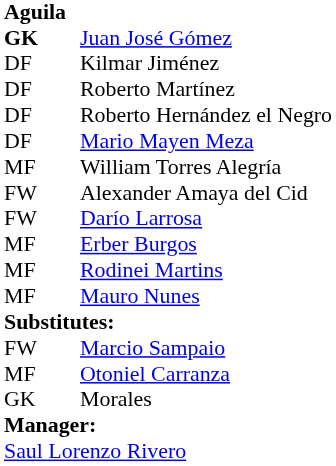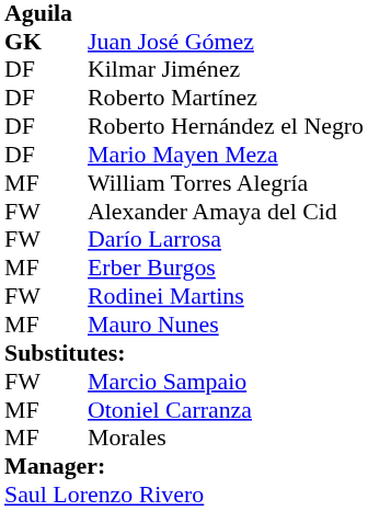 <table style="font-size: 90%" cellspacing="0" cellpadding="0">
 <tr>
 <td colspan="4"><strong>Aguila</strong></td>
 </tr>
 <tr>
 <th width="25"></th>
 <th width="25"></th>
 </tr>
 <tr>
 <td><strong>GK</strong></td>
 <td></td>
 <td> <a href='#'>Juan José Gómez</a></td>
 </tr>
 <tr>
 <td>DF</td>
 <td></td>
 <td> Kilmar Jiménez</td>
 <td></td>
 <td></td>
 </tr>
 <tr>
 <td>DF</td>
 <td></td>
 <td> Roberto Martínez</td>
 <td></td>
 <td></td>
 </tr>
 <tr>
 <td>DF</td>
 <td></td>
 <td> Roberto  Hernández el Negro</td>
 </tr>
 <tr>
 <td>DF</td>
 <td></td>
 <td> <a href='#'>Mario Mayen Meza</a></td>
 </tr>
 <tr>
 <td>MF</td>
 <td></td>
 <td> William Torres Alegría</td>
 </tr>
 <tr>
 <td>FW</td>
 <td></td>
 <td> Alexander Amaya del Cid</td>
 </tr>
 <tr>
 <td>FW</td>
 <td></td>
 <td> <a href='#'>Darío Larrosa</a></td>
 </tr>
 <tr>
 <td>MF</td>
 <td></td>
 <td> <a href='#'>Erber Burgos</a></td>
 </tr>
 <tr>
-<td>MF</td>
+<td>FW</td>
 <td></td>
 <td> <a href='#'>Rodinei Martins</a></td>
 <td></td>
 <td></td>
 </tr>
 <tr>
 <td>MF</td>
 <td></td>
 <td> <a href='#'>Mauro Nunes</a></td>
 </tr>
 <tr>
 <td colspan=3><strong>Substitutes:</strong></td>
 </tr>
 <tr>
 <td>FW</td>
 <td></td>
 <td> <a href='#'>Marcio Sampaio</a></td>
 <td></td>
 <td></td>
 </tr>
 <tr>
 <td>MF</td>
 <td></td>
 <td> <a href='#'>Otoniel Carranza</a></td>
 <td></td>
 <td></td>
 </tr>
 <tr>
-<td>GK</td>
+<td>MF</td>
 <td></td>
 <td> Morales</td>
 <td></td>
 <td></td>
 </tr>
 <tr>
 <td colspan=3><strong>Manager:</strong></td>
 </tr>
 <tr>
 <td colspan=4> <a href='#'>Saul Lorenzo Rivero</a></td>
 </tr>
 </table>
